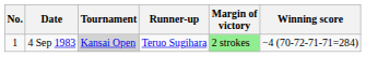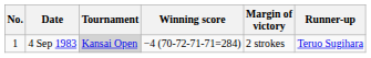 <table class="wikitable" style="font-size:95%;">
 <tr>
 <th>No.</th>
 <th>Date</th>
 <th>Tournament</th>
+<th>Winning score</th>
+<th>Margin of<br>victory</th>
 <th>Runner-up</th>
-<th>Margin of<br>victory</th>
-<th>Winning score</th>
 </tr>
 <tr>
 <td align=center>1</td>
 <td align=right>4 Sep <a href='#'>1983</a></td>
 <td style="background: lightgrey;"><a href='#'>Kansai Open</a></td>
+<td>−4 (70-72-71-71=284)</td>
+<td>2 strokes</td>
 <td> <a href='#'>Teruo Sugihara</a></td>
-<td style="background: lightgreen;">2 strokes</td>
-<td>−4 (70-72-71-71=284)</td>
 </tr>
 </table>
